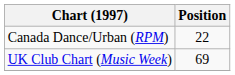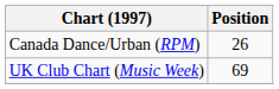 <table class="wikitable sortable">
 <tr>
 <th align="left">Chart (1997)</th>
 <th align="center">Position</th>
 </tr>
 <tr>
 <td align="left">Canada Dance/Urban (<em><a href='#'>RPM</a></em>)</td>
-<td align="center">22</td>
+<td align="center">26</td>
 </tr>
 <tr>
 <td align="left"><a href='#'>UK Club Chart</a> (<em><a href='#'>Music Week</a></em>)</td>
 <td align="center">69</td>
 </tr>
 <tr>
 </tr>
 </table>
